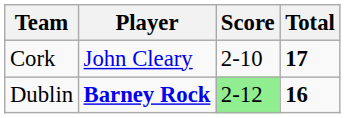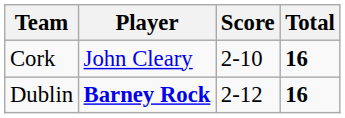 <table class="wikitable">
 <tr>
 <th>Team</th>
 <th>Player</th>
 <th>Score</th>
 <th>Total</th>
 </tr>
 <tr>
 <td>Cork</td>
 <td><a href='#'>John Cleary</a></td>
 <td>2-10</td>
-<td><strong>17</strong></td>
+<td><strong>16</strong></td>
 </tr>
 <tr>
 <td>Dublin</td>
 <td><strong><a href='#'>Barney Rock</a></strong></td>
-<td style="background: lightgreen;">2-12</td>
+<td>2-12</td>
 <td><strong>16</strong></td>
 </tr>
 </table>
